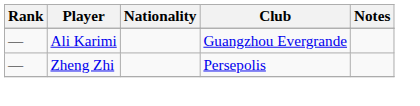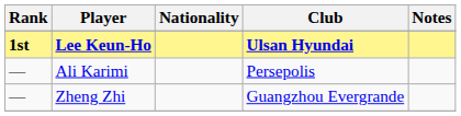 <table class="wikitable">
 <tr>
 <th>Rank</th>
 <th>Player</th>
 <th>Nationality</th>
 <th>Club</th>
 <th>Notes</th>
 </tr>
 <tr>
 </tr>
+<tr bgcolor="#FFF68F">
+<td><strong>1st</strong></td>
+<td><strong><a href='#'>Lee Keun-Ho</a></strong></td>
+<td><strong></strong></td>
+<td><strong> <a href='#'>Ulsan Hyundai</a></strong></td>
+<td></td>
+</tr>
 <tr>
 <td>—</td>
 <td><a href='#'>Ali Karimi</a></td>
 <td></td>
-<td> <a href='#'>Guangzhou Evergrande</a></td>
+<td> <a href='#'>Persepolis</a></td>
 <td></td>
 </tr>
 <tr>
 <td>—</td>
 <td><a href='#'>Zheng Zhi</a></td>
 <td></td>
-<td> <a href='#'>Persepolis</a></td>
+<td> <a href='#'>Guangzhou Evergrande</a></td>
 <td></td>
 </tr>
 <tr>
 </tr>
 </table>
